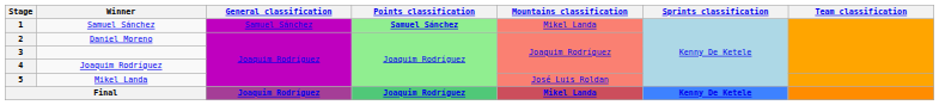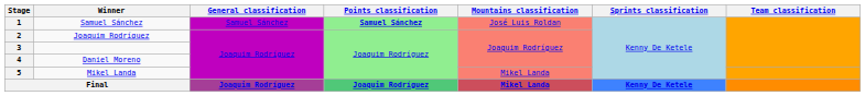 <table class="wikitable" style="text-align: center; font-size:smaller;">
 <tr>
 <th style="width:1%;">Stage</th>
 <th style="width:14%;">Winner</th>
 <th style="width:12%;"><a href='#'>General classification</a><br></th>
 <th style="width:12%;"><a href='#'>Points classification</a><br></th>
 <th style="width:12%;"><a href='#'>Mountains classification</a><br></th>
 <th style="width:12%;"><a href='#'>Sprints classification</a><br></th>
 <th style="width:12%;"><a href='#'>Team classification</a></th>
 </tr>
 <tr>
 <th>1</th>
 <td><a href='#'>Samuel Sánchez</a></td>
 <td style="background:#bf00bf;"><a href='#'>Samuel Sánchez</a></td>
 <td style="background:lightgreen;"><strong><a href='#'>Samuel Sánchez</a></strong></td>
-<td style="background:salmon;"><a href='#'>Mikel Landa</a></td>
+<td style="background:salmon;"><a href='#'>José Luis Roldan</a></td>
 <td style="background:lightblue;" rowspan="5"><a href='#'>Kenny De Ketele</a></td>
 <td style="background:orange;" rowspan="4"></td>
 </tr>
 <tr>
 <th>2</th>
-<td><a href='#'>Daniel Moreno</a></td>
+<td><a href='#'>Joaquim Rodríguez</a></td>
 <td style="background:#bf00bf;" rowspan="4"><a href='#'>Joaquim Rodríguez</a></td>
 <td style="background:lightgreen;" rowspan="4"><a href='#'>Joaquim Rodríguez</a></td>
 <td style="background:salmon;" rowspan="3"><a href='#'>Joaquim Rodríguez</a></td>
 </tr>
 <tr>
 <th>3</th>
 <td></td>
 </tr>
 <tr>
 <th>4</th>
-<td><a href='#'>Joaquim Rodríguez</a></td>
+<td><a href='#'>Daniel Moreno</a></td>
 </tr>
 <tr>
 <th>5</th>
 <td><a href='#'>Mikel Landa</a></td>
-<td style="background:salmon;"><a href='#'>José Luis Roldan</a></td>
+<td style="background:salmon;"><a href='#'>Mikel Landa</a></td>
 <td style="background:orange;"></td>
 </tr>
 <tr>
 <th colspan=2><strong>Final</strong></th>
 <th style="background:#a53e97;"><a href='#'>Joaquim Rodríguez</a></th>
 <th style="background:#50c878;"><a href='#'>Joaquim Rodríguez</a></th>
 <th style="background:#cc4e5c;"><a href='#'>Mikel Landa</a></th>
 <th style="background:#3e82ff;"><a href='#'>Kenny De Ketele</a></th>
 <th style="background:darkorange;"></th>
 </tr>
 </table>
